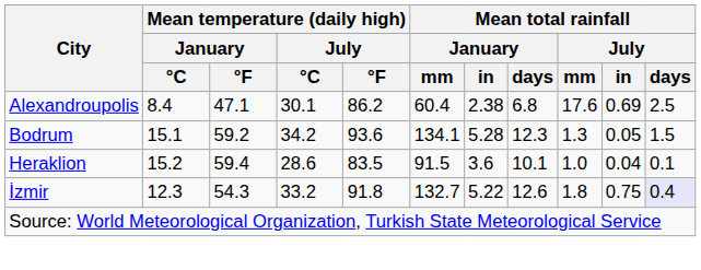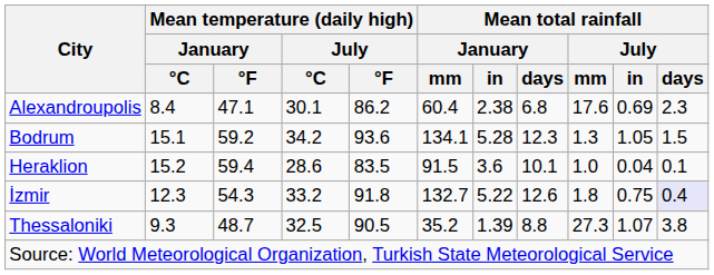 <table class="wikitable">
 <tr>
 <th rowspan="3">City</th>
 <th colspan="4">Mean temperature (daily high)</th>
 <th colspan="6">Mean total rainfall</th>
 </tr>
 <tr>
 <th colspan="2">January</th>
 <th colspan="2">July</th>
 <th colspan="3">January</th>
 <th colspan="3">July</th>
 </tr>
 <tr>
 <th>°C</th>
 <th>°F</th>
 <th>°C</th>
 <th>°F</th>
 <th>mm</th>
 <th>in</th>
 <th>days</th>
 <th>mm</th>
 <th>in</th>
 <th>days</th>
 </tr>
 <tr>
 <td><a href='#'>Alexandroupolis</a></td>
 <td>8.4</td>
 <td>47.1</td>
 <td>30.1</td>
 <td>86.2</td>
 <td>60.4</td>
 <td>2.38</td>
 <td>6.8</td>
 <td>17.6</td>
 <td>0.69</td>
-<td>2.5</td>
+<td>2.3</td>
 </tr>
 <tr>
 <td><a href='#'>Bodrum</a></td>
 <td>15.1</td>
 <td>59.2</td>
 <td>34.2</td>
 <td>93.6</td>
 <td>134.1</td>
 <td>5.28</td>
 <td>12.3</td>
 <td>1.3</td>
-<td>0.05</td>
+<td>1.05</td>
 <td>1.5</td>
 </tr>
 <tr>
 <td><a href='#'>Heraklion</a></td>
 <td>15.2</td>
 <td>59.4</td>
 <td>28.6</td>
 <td>83.5</td>
 <td>91.5</td>
 <td>3.6</td>
 <td>10.1</td>
 <td>1.0</td>
 <td>0.04</td>
 <td>0.1</td>
 </tr>
 <tr>
 <td><a href='#'>İzmir</a></td>
 <td>12.3</td>
 <td>54.3</td>
 <td>33.2</td>
 <td>91.8</td>
 <td>132.7</td>
 <td>5.22</td>
 <td>12.6</td>
 <td>1.8</td>
 <td>0.75</td>
 <td style="background: lavender;">0.4</td>
 </tr>
 <tr>
+<td><a href='#'>Thessaloniki</a></td>
+<td>9.3</td>
+<td>48.7</td>
+<td>32.5</td>
+<td>90.5</td>
+<td>35.2</td>
+<td>1.39</td>
+<td>8.8</td>
+<td>27.3</td>
+<td>1.07</td>
+<td>3.8</td>
+</tr>
+<tr>
 <td colspan="11">Source: <a href='#'>World Meteorological Organization</a>, <a href='#'>Turkish State Meteorological Service</a></td>
 </tr>
 </table>
